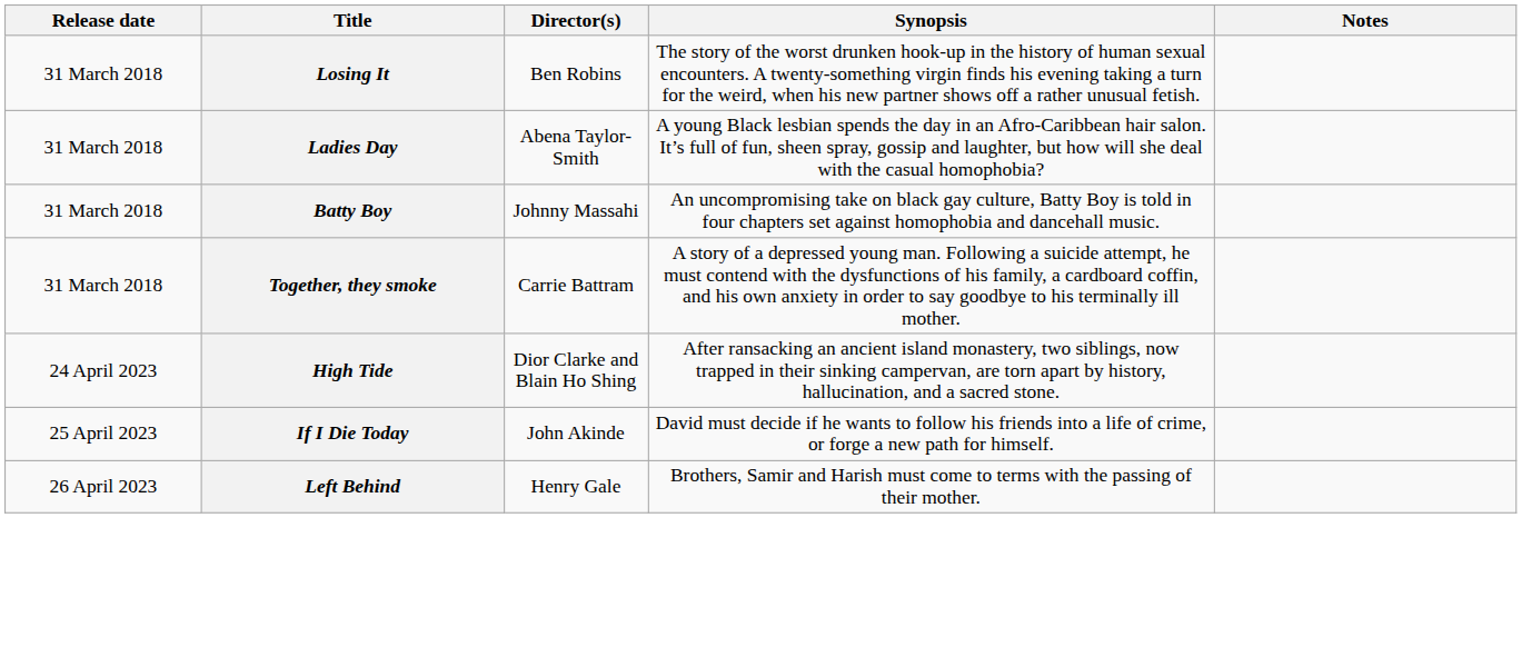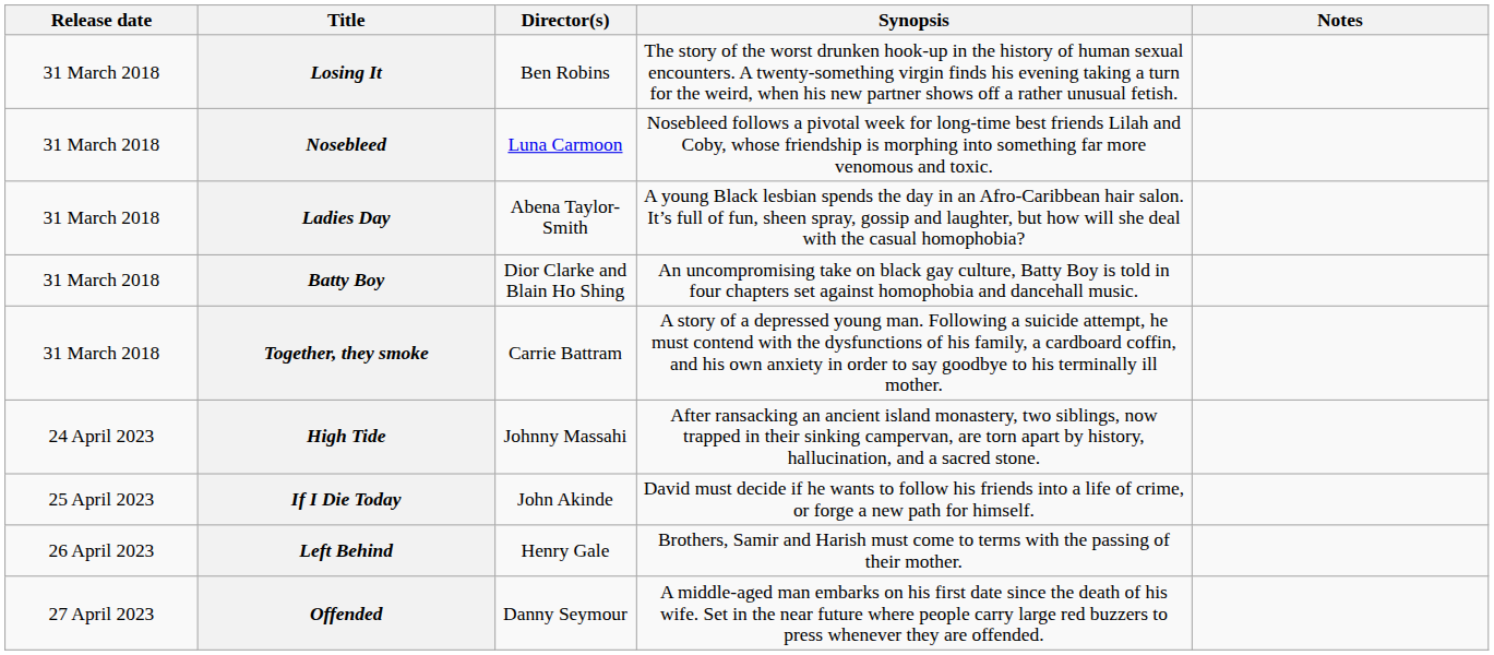 <table class="wikitable sortable plainrowheaders" style="text-align: center;">
 <tr>
 <th scope=col style="width:13%;">Release date</th>
 <th scope=col class="unsortable" style="width:20%;">Title</th>
 <th scope=col>Director(s)</th>
 <th scope=col>Synopsis</th>
 <th scope=col class="unsortable" style="width:20%;">Notes</th>
 </tr>
 <tr>
 <td>31 March 2018</td>
 <th scope="row"><em>Losing It</em></th>
 <td>Ben Robins</td>
 <td>The story of the worst drunken hook-up in the history of human sexual encounters. A twenty-something virgin finds his evening taking a turn for the weird, when his new partner shows off a rather unusual fetish.</td>
 <td style="text-align:left;"></td>
 </tr>
 <tr>
 <td>31 March 2018</td>
+<th scope="row"><em>Nosebleed</em></th>
+<td><a href='#'>Luna Carmoon</a></td>
+<td>Nosebleed follows a pivotal week for long-time best friends Lilah and Coby, whose friendship is morphing into something far more venomous and toxic.</td>
+<td style="text-align:left;"></td>
+</tr>
+<tr>
+<td>31 March 2018</td>
 <th scope="row"><em>Ladies Day</em></th>
 <td>Abena Taylor-Smith</td>
 <td>A young Black lesbian spends the day in an Afro-Caribbean hair salon. It’s full of fun, sheen spray, gossip and laughter, but how will she deal with the casual homophobia?</td>
 <td style="text-align:left;"></td>
 </tr>
 <tr>
 <td>31 March 2018</td>
 <th scope="row"><em>Batty Boy</em></th>
-<td>Johnny Massahi</td>
+<td>Dior Clarke and Blain Ho Shing</td>
 <td>An uncompromising take on black gay culture, Batty Boy is told in four chapters set against homophobia and dancehall music.</td>
 <td style="text-align:left;"></td>
 </tr>
 <tr>
 <td>31 March 2018</td>
 <th scope="row"><em>Together, they smoke</em></th>
 <td>Carrie Battram</td>
 <td>A story of a depressed young man. Following a suicide attempt, he must contend with the dysfunctions of his family, a cardboard coffin, and his own anxiety in order to say goodbye to his terminally ill mother.</td>
 <td style="text-align:left;"></td>
 </tr>
 <tr>
 <td>24 April 2023</td>
 <th scope="row"><em>High Tide</em></th>
-<td>Dior Clarke and Blain Ho Shing</td>
+<td>Johnny Massahi</td>
 <td>After ransacking an ancient island monastery, two siblings, now trapped in their sinking campervan, are torn apart by history, hallucination, and a sacred stone.</td>
 <td style="text-align:left;"></td>
 </tr>
 <tr>
 <td>25 April 2023</td>
 <th scope="row"><em>If I Die Today</em></th>
 <td>John Akinde</td>
 <td>David must decide if he wants to follow his friends into a life of crime, or forge a new path for himself.</td>
 <td style="text-align:left;"></td>
 </tr>
 <tr>
 <td>26 April 2023</td>
 <th scope="row"><em>Left Behind</em></th>
 <td>Henry Gale</td>
 <td>Brothers, Samir and Harish must come to terms with the passing of their mother.</td>
 <td style="text-align:left;"></td>
 </tr>
+<tr>
+<td>27 April 2023</td>
+<th scope="row"><em>Offended</em></th>
+<td>Danny Seymour</td>
+<td>A middle-aged man embarks on his first date since the death of his wife. Set in the near future where people carry large red buzzers to press whenever they are offended.</td>
+<td style="text-align:left;"></td>
+</tr>
 </table>
